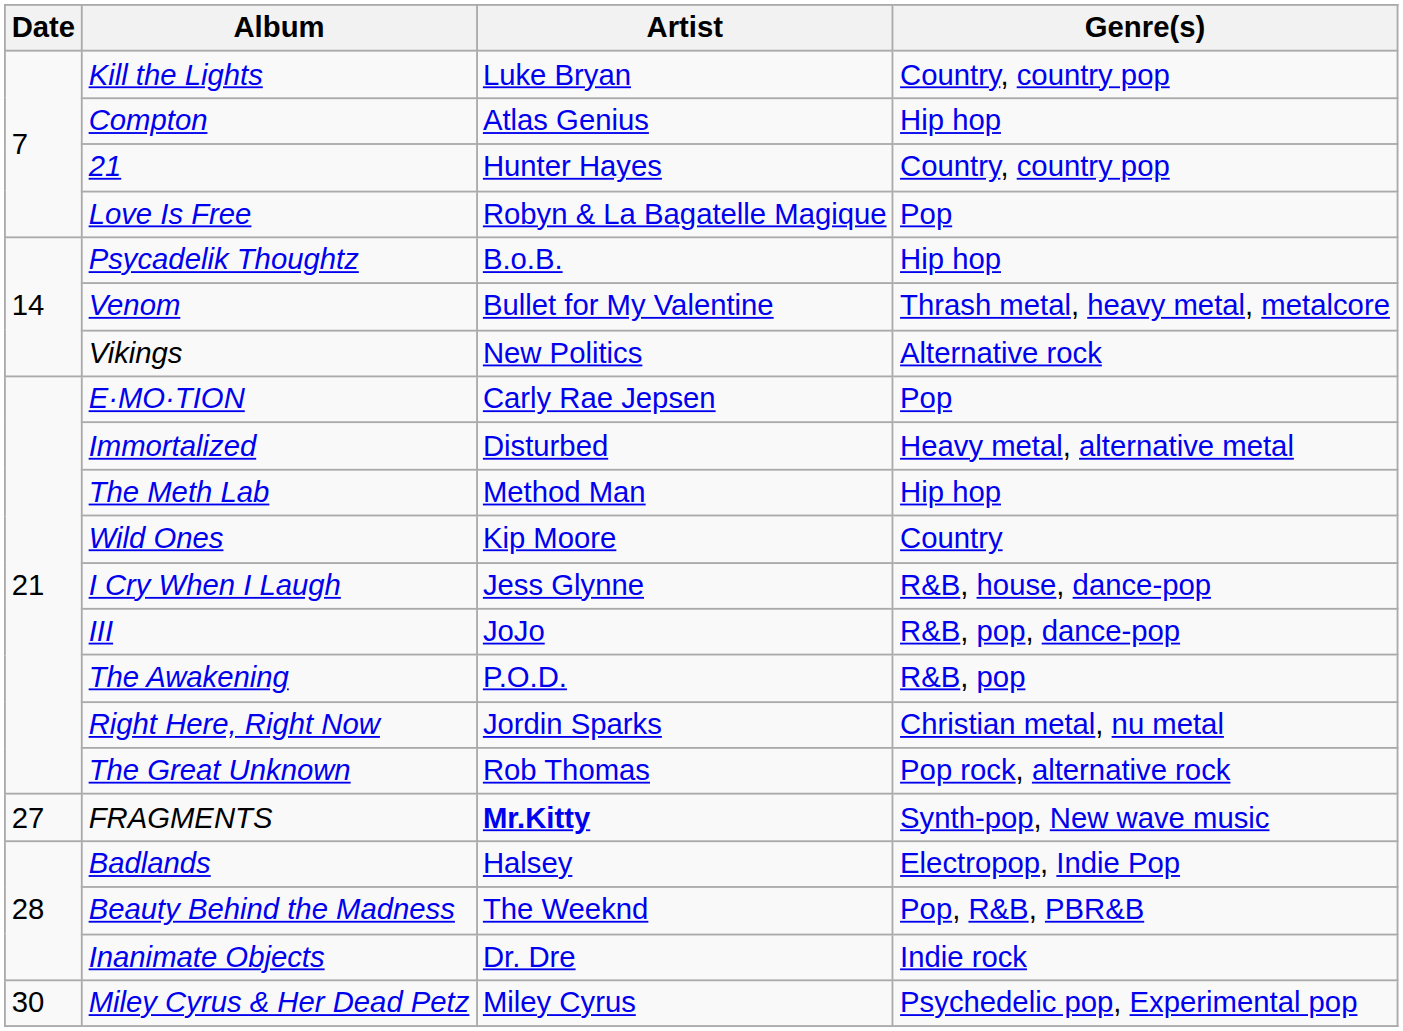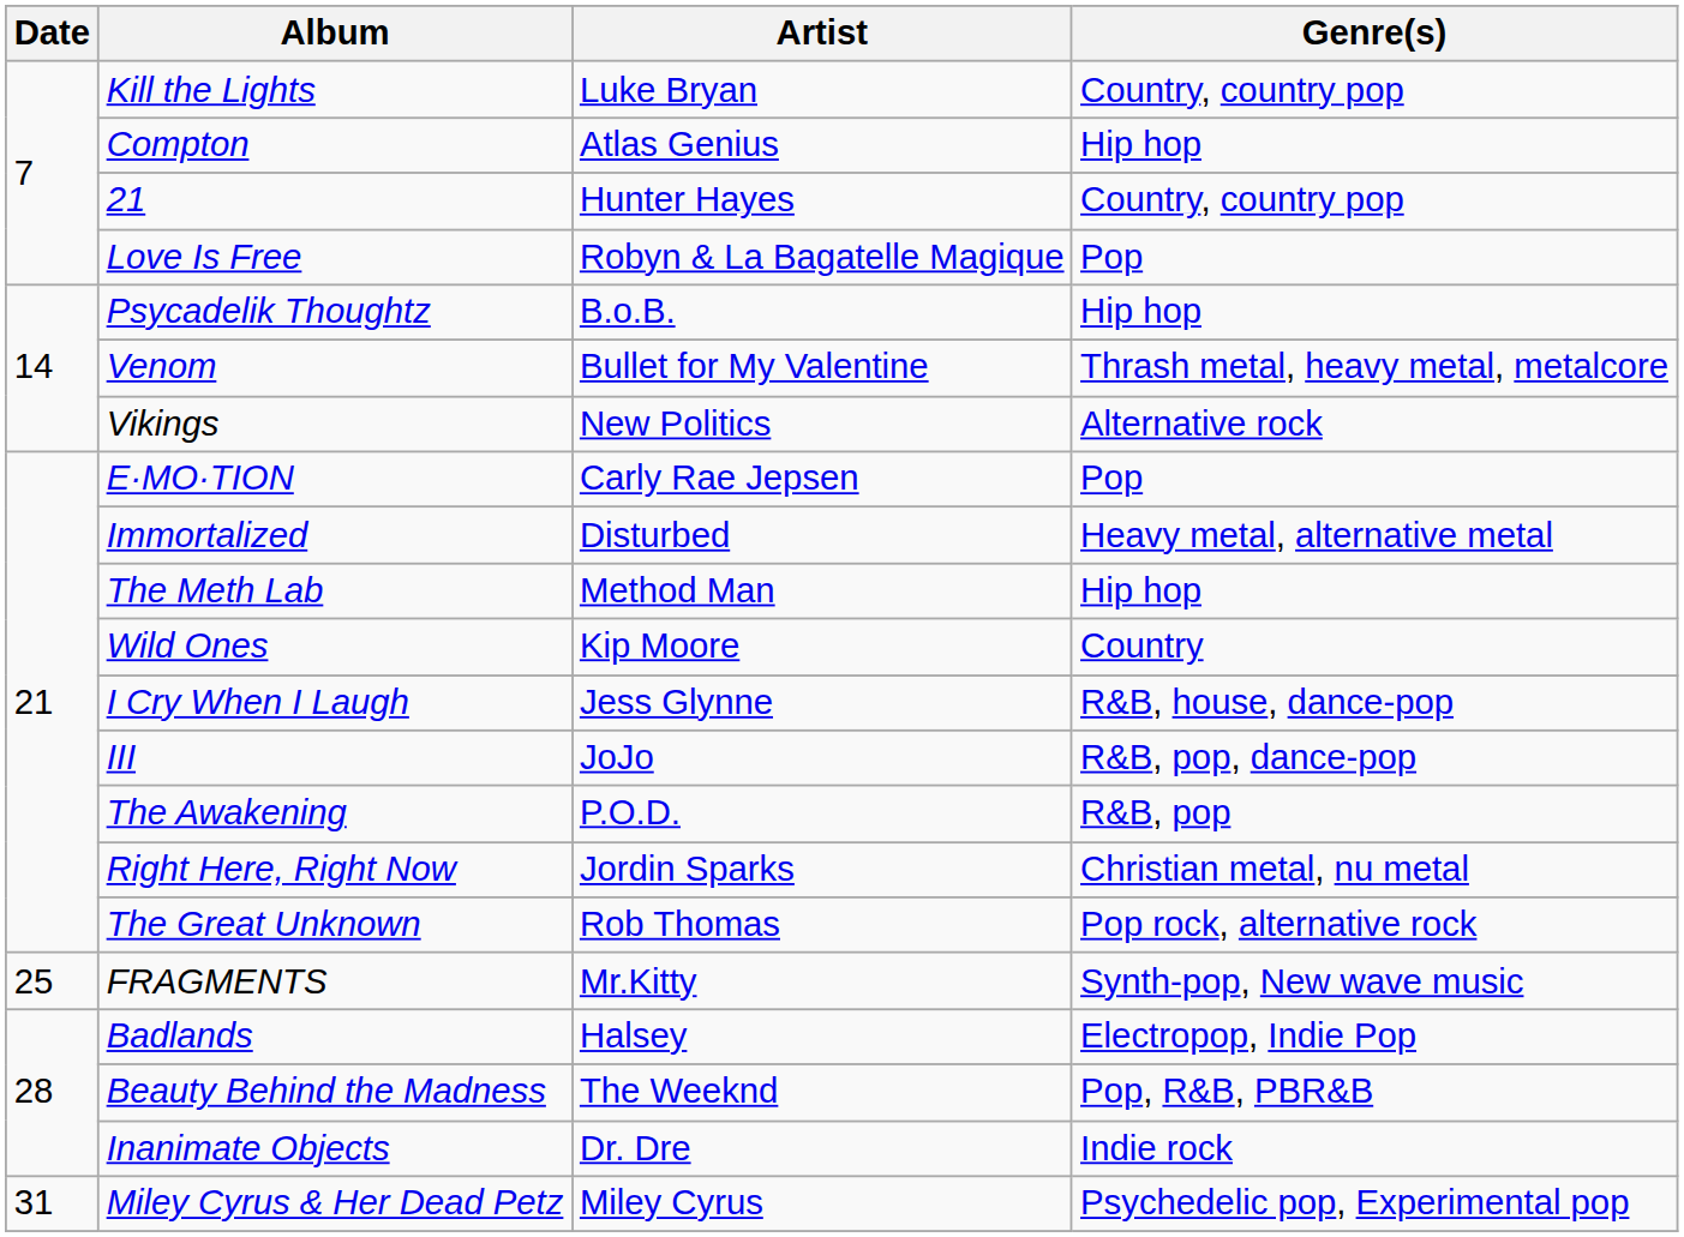 <table class="wikitable" style="text-align: left;">
 <tr>
 <th>Date</th>
 <th>Album</th>
 <th>Artist</th>
 <th>Genre(s)</th>
 </tr>
 <tr>
 <td rowspan="4">7</td>
 <td><em><a href='#'>Kill the Lights</a></em></td>
 <td><a href='#'>Luke Bryan</a></td>
 <td><a href='#'>Country</a>, <a href='#'>country pop</a></td>
 </tr>
 <tr>
 <td><em><a href='#'>Compton</a></em></td>
 <td><a href='#'>Atlas Genius</a></td>
 <td><a href='#'>Hip hop</a></td>
 </tr>
 <tr>
 <td><em><a href='#'>21</a></em></td>
 <td><a href='#'>Hunter Hayes</a></td>
 <td><a href='#'>Country</a>, <a href='#'>country pop</a></td>
 </tr>
 <tr>
 <td><em><a href='#'>Love Is Free</a></em></td>
 <td><a href='#'>Robyn & La Bagatelle Magique</a></td>
 <td><a href='#'>Pop</a></td>
 </tr>
 <tr>
 <td rowspan="3">14</td>
 <td><em><a href='#'>Psycadelik Thoughtz</a></em></td>
 <td><a href='#'>B.o.B.</a></td>
 <td><a href='#'>Hip hop</a></td>
 </tr>
 <tr>
 <td><em><a href='#'>Venom</a></em></td>
 <td><a href='#'>Bullet for My Valentine</a></td>
 <td><a href='#'>Thrash metal</a>, <a href='#'>heavy metal</a>, <a href='#'>metalcore</a></td>
 </tr>
 <tr>
 <td><em>Vikings</em></td>
 <td><a href='#'>New Politics</a></td>
 <td><a href='#'>Alternative rock</a></td>
 </tr>
 <tr>
 <td rowspan="9">21</td>
 <td><em><a href='#'>E·MO·TION</a></em></td>
 <td><a href='#'>Carly Rae Jepsen</a></td>
 <td><a href='#'>Pop</a></td>
 </tr>
 <tr>
 <td><em><a href='#'>Immortalized</a></em></td>
 <td><a href='#'>Disturbed</a></td>
 <td><a href='#'>Heavy metal</a>, <a href='#'>alternative metal</a></td>
 </tr>
 <tr>
 <td><em><a href='#'>The Meth Lab</a></em></td>
 <td><a href='#'>Method Man</a></td>
 <td><a href='#'>Hip hop</a></td>
 </tr>
 <tr>
 <td><em><a href='#'>Wild Ones</a></em></td>
 <td><a href='#'>Kip Moore</a></td>
 <td><a href='#'>Country</a></td>
 </tr>
 <tr>
 <td><em><a href='#'>I Cry When I Laugh</a></em></td>
 <td><a href='#'>Jess Glynne</a></td>
 <td><a href='#'>R&B</a>, <a href='#'>house</a>, <a href='#'>dance-pop</a></td>
 </tr>
 <tr>
 <td><em><a href='#'>III</a></em></td>
 <td><a href='#'>JoJo</a></td>
 <td><a href='#'>R&B</a>, <a href='#'>pop</a>, <a href='#'>dance-pop</a></td>
 </tr>
 <tr>
 <td><em><a href='#'>The Awakening</a></em></td>
 <td><a href='#'>P.O.D.</a></td>
 <td><a href='#'>R&B</a>, <a href='#'>pop</a></td>
 </tr>
 <tr>
 <td><em><a href='#'>Right Here, Right Now</a></em></td>
 <td><a href='#'>Jordin Sparks</a></td>
 <td><a href='#'>Christian metal</a>, <a href='#'>nu metal</a></td>
 </tr>
 <tr>
 <td><em><a href='#'>The Great Unknown</a></em></td>
 <td><a href='#'>Rob Thomas</a></td>
 <td><a href='#'>Pop rock</a>, <a href='#'>alternative rock</a></td>
 </tr>
 <tr>
-<td>27</td>
+<td>25</td>
 <td><em>FRAGMENTS</em></td>
-<td><strong><a href='#'>Mr.Kitty</a></strong></td>
+<td><a href='#'>Mr.Kitty</a></td>
 <td><a href='#'>Synth-pop</a>, <a href='#'>New wave music</a></td>
 </tr>
 <tr>
 <td rowspan="3">28</td>
 <td><em><a href='#'>Badlands</a></em></td>
 <td><a href='#'>Halsey</a></td>
 <td><a href='#'>Electropop</a>, <a href='#'>Indie Pop</a></td>
 </tr>
 <tr>
 <td><em><a href='#'>Beauty Behind the Madness</a></em></td>
 <td><a href='#'>The Weeknd</a></td>
 <td><a href='#'>Pop</a>, <a href='#'>R&B</a>, <a href='#'>PBR&B</a></td>
 </tr>
 <tr>
 <td><em><a href='#'>Inanimate Objects</a></em></td>
 <td><a href='#'>Dr. Dre</a></td>
 <td><a href='#'>Indie rock</a></td>
 </tr>
 <tr>
-<td>30</td>
+<td>31</td>
 <td><em><a href='#'>Miley Cyrus & Her Dead Petz</a></em></td>
 <td><a href='#'>Miley Cyrus</a></td>
 <td><a href='#'>Psychedelic pop</a>, <a href='#'>Experimental pop</a></td>
 </tr>
 </table>
